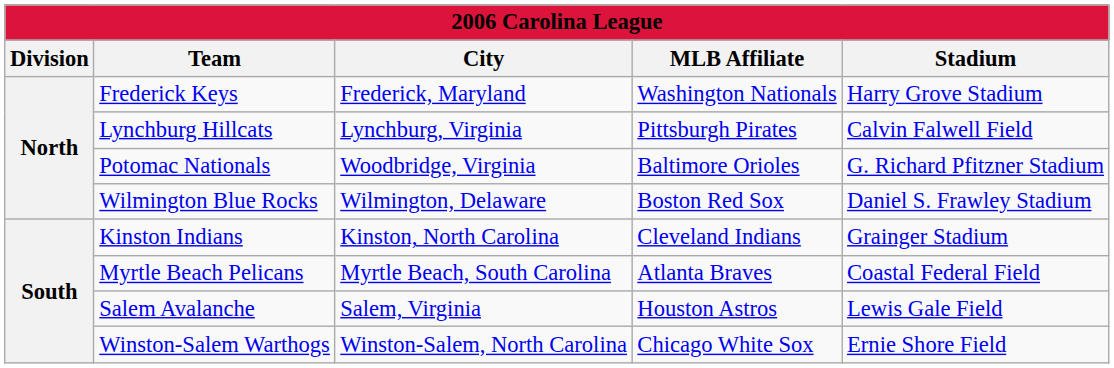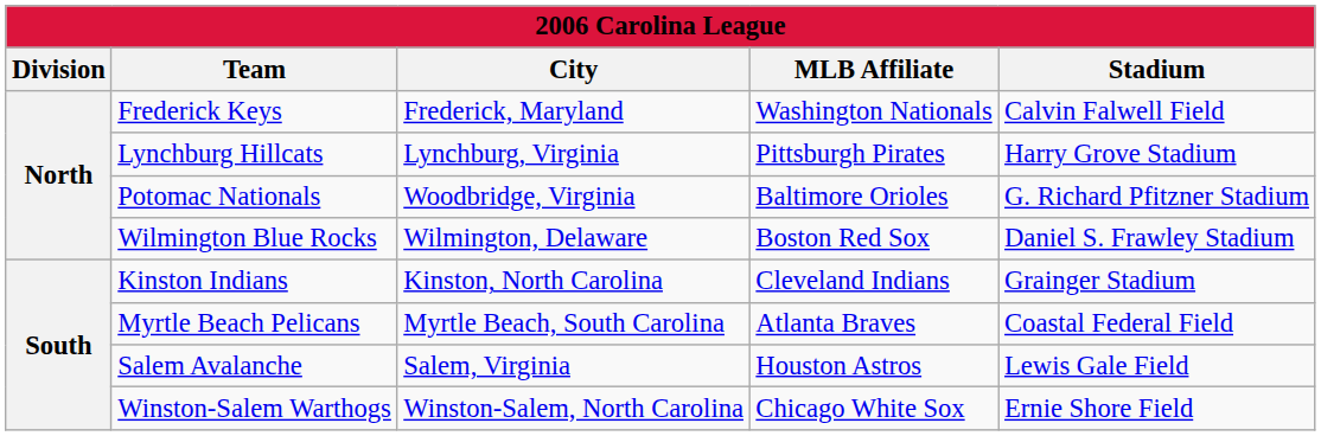 <table class="wikitable" style="width:auto">
 <tr>
 <td bgcolor="#DC143C" align="center" colspan="7"><strong><span>2006 Carolina League</span></strong></td>
 </tr>
 <tr>
 <th>Division</th>
 <th>Team</th>
 <th>City</th>
 <th>MLB Affiliate</th>
 <th>Stadium</th>
 </tr>
 <tr>
 <th rowspan="4">North</th>
 <td><a href='#'>Frederick Keys</a></td>
 <td><a href='#'>Frederick, Maryland</a></td>
 <td><a href='#'>Washington Nationals</a></td>
-<td><a href='#'>Harry Grove Stadium</a></td>
+<td><a href='#'>Calvin Falwell Field</a></td>
 </tr>
 <tr>
 <td><a href='#'>Lynchburg Hillcats</a></td>
 <td><a href='#'>Lynchburg, Virginia</a></td>
 <td><a href='#'>Pittsburgh Pirates</a></td>
-<td><a href='#'>Calvin Falwell Field</a></td>
+<td><a href='#'>Harry Grove Stadium</a></td>
 </tr>
 <tr>
 <td><a href='#'>Potomac Nationals</a></td>
 <td><a href='#'>Woodbridge, Virginia</a></td>
 <td><a href='#'>Baltimore Orioles</a></td>
 <td><a href='#'>G. Richard Pfitzner Stadium</a></td>
 </tr>
 <tr>
 <td><a href='#'>Wilmington Blue Rocks</a></td>
 <td><a href='#'>Wilmington, Delaware</a></td>
 <td><a href='#'>Boston Red Sox</a></td>
 <td><a href='#'>Daniel S. Frawley Stadium</a></td>
 </tr>
 <tr>
 <th rowspan="4">South</th>
 <td><a href='#'>Kinston Indians</a></td>
 <td><a href='#'>Kinston, North Carolina</a></td>
 <td><a href='#'>Cleveland Indians</a></td>
 <td><a href='#'>Grainger Stadium</a></td>
 </tr>
 <tr>
 <td><a href='#'>Myrtle Beach Pelicans</a></td>
 <td><a href='#'>Myrtle Beach, South Carolina</a></td>
 <td><a href='#'>Atlanta Braves</a></td>
 <td><a href='#'>Coastal Federal Field</a></td>
 </tr>
 <tr>
 <td><a href='#'>Salem Avalanche</a></td>
 <td><a href='#'>Salem, Virginia</a></td>
 <td><a href='#'>Houston Astros</a></td>
 <td><a href='#'>Lewis Gale Field</a></td>
 </tr>
 <tr>
 <td><a href='#'>Winston-Salem Warthogs</a></td>
 <td><a href='#'>Winston-Salem, North Carolina</a></td>
 <td><a href='#'>Chicago White Sox</a></td>
 <td><a href='#'>Ernie Shore Field</a></td>
 </tr>
 </table>
